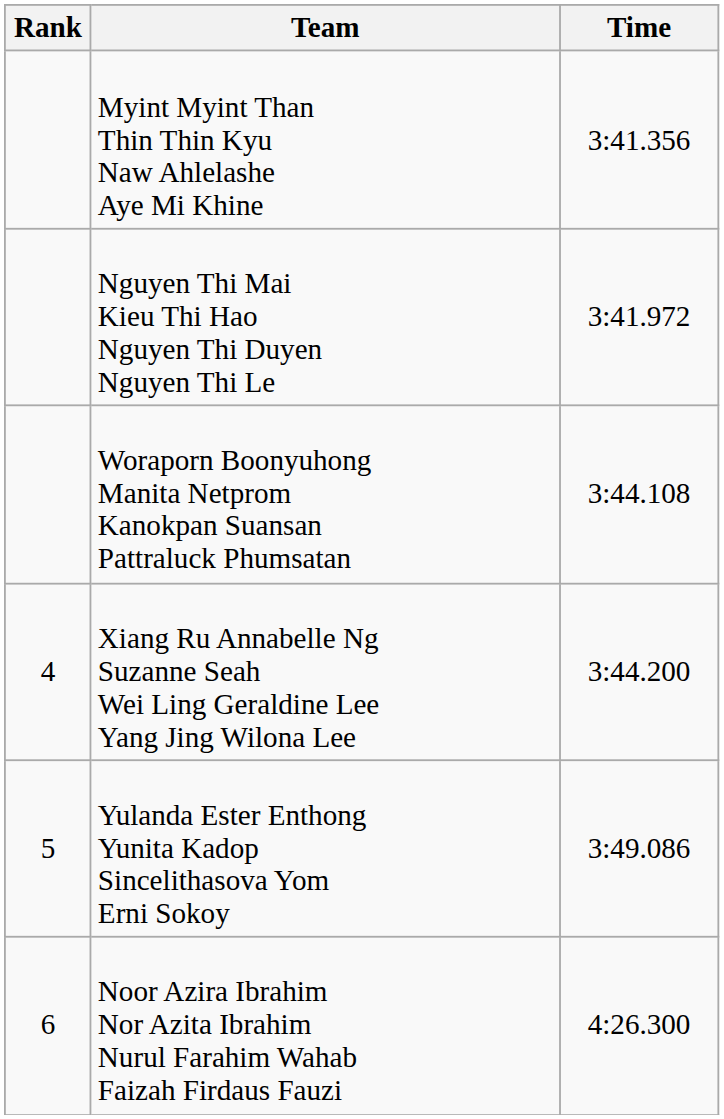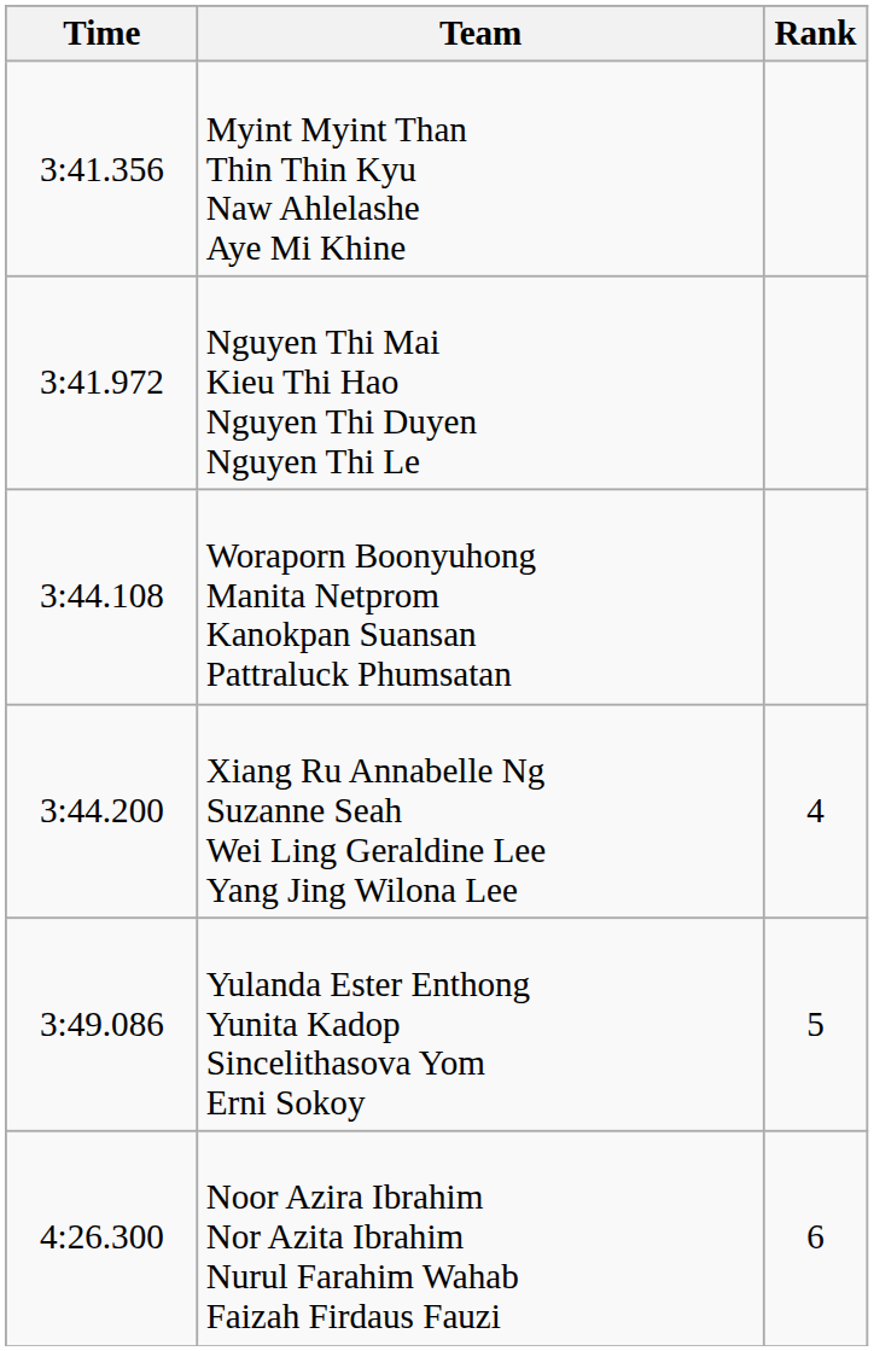 <table class=wikitable style="text-align:center">
 <tr>
+<th width=80>Time</th>
+<th width=250>Team</th>
 <th width=40>Rank</th>
-<th width=250>Team</th>
-<th width=80>Time</th>
 </tr>
 <tr>
+<td>3:41.356</td>
+<td align=left><br>Myint Myint Than<br>Thin Thin Kyu<br>Naw Ahlelashe<br>Aye Mi Khine</td>
 <td></td>
-<td align=left><br>Myint Myint Than<br>Thin Thin Kyu<br>Naw Ahlelashe<br>Aye Mi Khine</td>
-<td>3:41.356</td>
 </tr>
 <tr>
+<td>3:41.972</td>
+<td align=left><br>Nguyen Thi Mai<br>Kieu Thi Hao<br>Nguyen Thi Duyen<br>Nguyen Thi Le</td>
 <td></td>
-<td align=left><br>Nguyen Thi Mai<br>Kieu Thi Hao<br>Nguyen Thi Duyen<br>Nguyen Thi Le</td>
-<td>3:41.972</td>
 </tr>
 <tr>
+<td>3:44.108</td>
+<td align=left><br>Woraporn Boonyuhong<br>Manita Netprom<br>Kanokpan Suansan<br>Pattraluck Phumsatan</td>
 <td></td>
-<td align=left><br>Woraporn Boonyuhong<br>Manita Netprom<br>Kanokpan Suansan<br>Pattraluck Phumsatan</td>
-<td>3:44.108</td>
 </tr>
 <tr>
+<td>3:44.200</td>
+<td align=left><br>Xiang Ru Annabelle Ng<br>Suzanne Seah<br>Wei Ling Geraldine Lee<br>Yang Jing Wilona Lee</td>
 <td>4</td>
-<td align=left><br>Xiang Ru Annabelle Ng<br>Suzanne Seah<br>Wei Ling Geraldine Lee<br>Yang Jing Wilona Lee</td>
-<td>3:44.200</td>
 </tr>
 <tr>
+<td>3:49.086</td>
+<td align=left><br>Yulanda Ester Enthong<br>Yunita Kadop<br>Sincelithasova Yom<br>Erni Sokoy</td>
 <td>5</td>
-<td align=left><br>Yulanda Ester Enthong<br>Yunita Kadop<br>Sincelithasova Yom<br>Erni Sokoy</td>
-<td>3:49.086</td>
 </tr>
 <tr>
+<td>4:26.300</td>
+<td align=left><br>Noor Azira Ibrahim<br>Nor Azita Ibrahim<br>Nurul Farahim Wahab<br>Faizah Firdaus Fauzi</td>
 <td>6</td>
-<td align=left><br>Noor Azira Ibrahim<br>Nor Azita Ibrahim<br>Nurul Farahim Wahab<br>Faizah Firdaus Fauzi</td>
-<td>4:26.300</td>
 </tr>
 </table>
